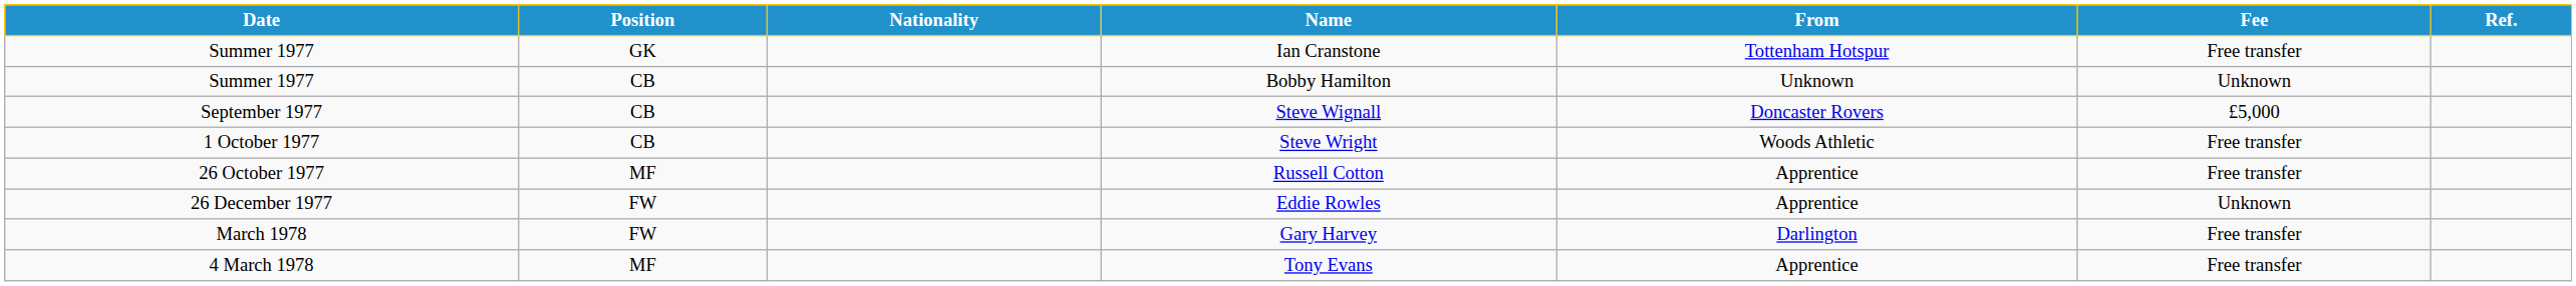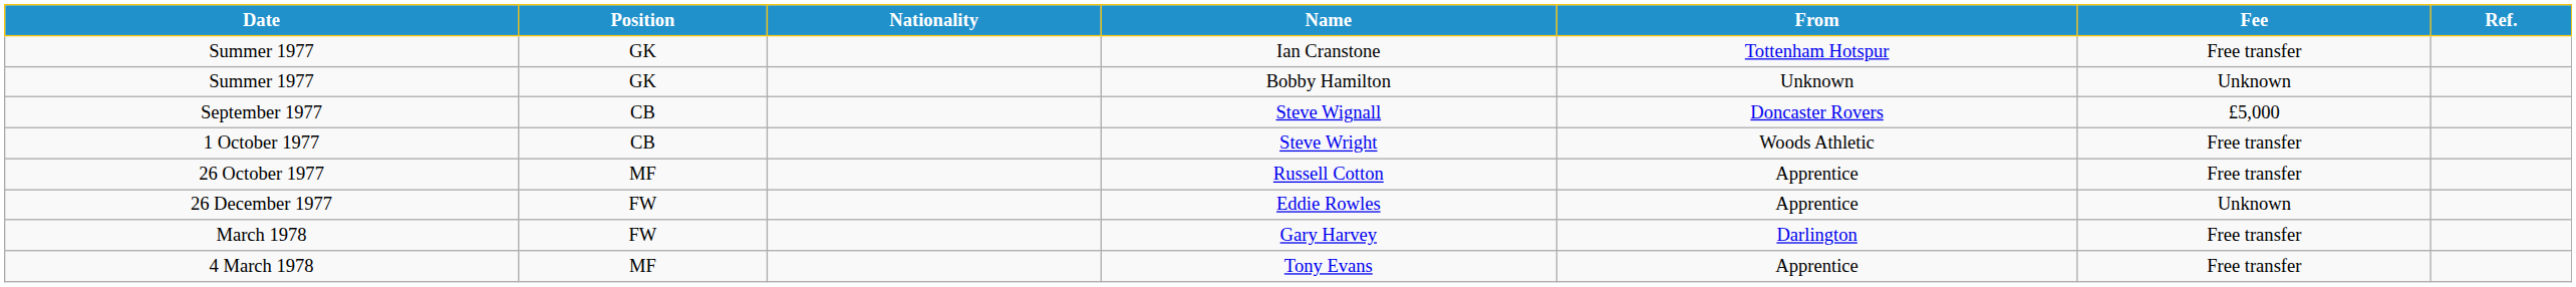 <table class="wikitable" style="text-align:center; font-size:90%; width:100%;">
 <tr>
 <th style="background:#2191CC; color:white; border:1px solid #F7C408; text-align:center;">Date</th>
 <th style="background:#2191CC; color:white; border:1px solid #F7C408; text-align:center;">Position</th>
 <th style="background:#2191CC; color:white; border:1px solid #F7C408; text-align:center;">Nationality</th>
 <th style="background:#2191CC; color:white; border:1px solid #F7C408; text-align:center;">Name</th>
 <th style="background:#2191CC; color:white; border:1px solid #F7C408; text-align:center;">From</th>
 <th style="background:#2191CC; color:white; border:1px solid #F7C408; text-align:center;">Fee</th>
 <th style="background:#2191CC; color:white; border:1px solid #F7C408; text-align:center;">Ref.</th>
 </tr>
 <tr>
 <td>Summer 1977</td>
 <td>GK</td>
 <td></td>
 <td>Ian Cranstone</td>
 <td> <a href='#'>Tottenham Hotspur</a></td>
 <td>Free transfer</td>
 <td></td>
 </tr>
 <tr>
 <td>Summer 1977</td>
-<td>CB</td>
+<td>GK</td>
 <td></td>
 <td>Bobby Hamilton</td>
 <td>Unknown</td>
 <td>Unknown</td>
 <td></td>
 </tr>
 <tr>
 <td>September 1977</td>
 <td>CB</td>
 <td></td>
 <td><a href='#'>Steve Wignall</a></td>
 <td> <a href='#'>Doncaster Rovers</a></td>
 <td>£5,000</td>
 <td></td>
 </tr>
 <tr>
 <td>1 October 1977</td>
 <td>CB</td>
 <td></td>
 <td><a href='#'>Steve Wright</a></td>
 <td> Woods Athletic</td>
 <td>Free transfer</td>
 <td></td>
 </tr>
 <tr>
 <td>26 October 1977</td>
 <td>MF</td>
 <td></td>
 <td><a href='#'>Russell Cotton</a></td>
 <td>Apprentice</td>
 <td>Free transfer</td>
 <td></td>
 </tr>
 <tr>
 <td>26 December 1977</td>
 <td>FW</td>
 <td></td>
 <td><a href='#'>Eddie Rowles</a></td>
 <td>Apprentice</td>
 <td>Unknown</td>
 <td></td>
 </tr>
 <tr>
 <td>March 1978</td>
 <td>FW</td>
 <td></td>
 <td><a href='#'>Gary Harvey</a></td>
 <td> <a href='#'>Darlington</a></td>
 <td>Free transfer</td>
 <td></td>
 </tr>
 <tr>
 <td>4 March 1978</td>
 <td>MF</td>
 <td></td>
 <td><a href='#'>Tony Evans</a></td>
 <td>Apprentice</td>
 <td>Free transfer</td>
 <td></td>
 </tr>
 </table>
